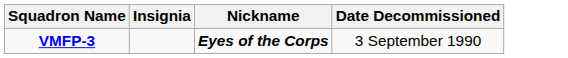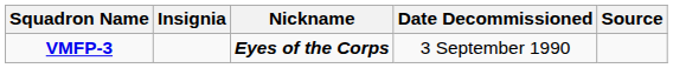 <table class="wikitable" style="text-align:center;">
 <tr>
 <th>Squadron Name</th>
 <th>Insignia</th>
 <th>Nickname</th>
 <th>Date Decommissioned</th>
+<th>Source</th>
 </tr>
 <tr>
 <td><strong><a href='#'>VMFP-3</a></strong></td>
 <td></td>
 <td><strong><em>Eyes of the Corps</em></strong></td>
 <td>3 September 1990</td>
+<td></td>
 </tr>
 </table>
